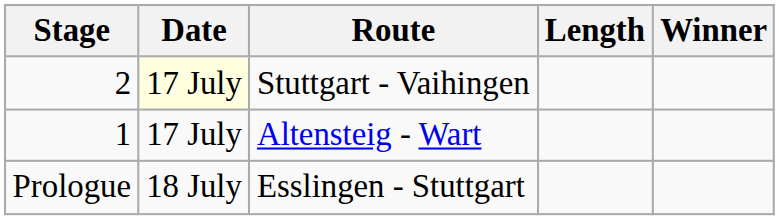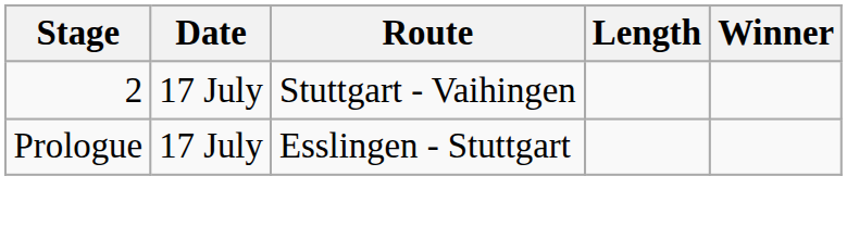 <table class="wikitable sortable">
 <tr>
 <th>Stage</th>
 <th>Date</th>
 <th>Route</th>
 <th>Length</th>
 <th>Winner</th>
 </tr>
 <tr>
 <td align="right">2</td>
-<td style="background: lightyellow;">17 July</td>
+<td>17 July</td>
 <td>Stuttgart - Vaihingen</td>
 <td></td>
 <td></td>
 </tr>
 <tr>
-<td align="right">1</td>
+<td align="right">Prologue</td>
 <td>17 July</td>
-<td><a href='#'>Altensteig</a> - <a href='#'>Wart</a></td>
-<td></td>
-<td></td>
-</tr>
-<tr>
-<td align="right">Prologue</td>
-<td>18 July</td>
 <td>Esslingen - Stuttgart</td>
 <td></td>
 <td></td>
 </tr>
 </table>
